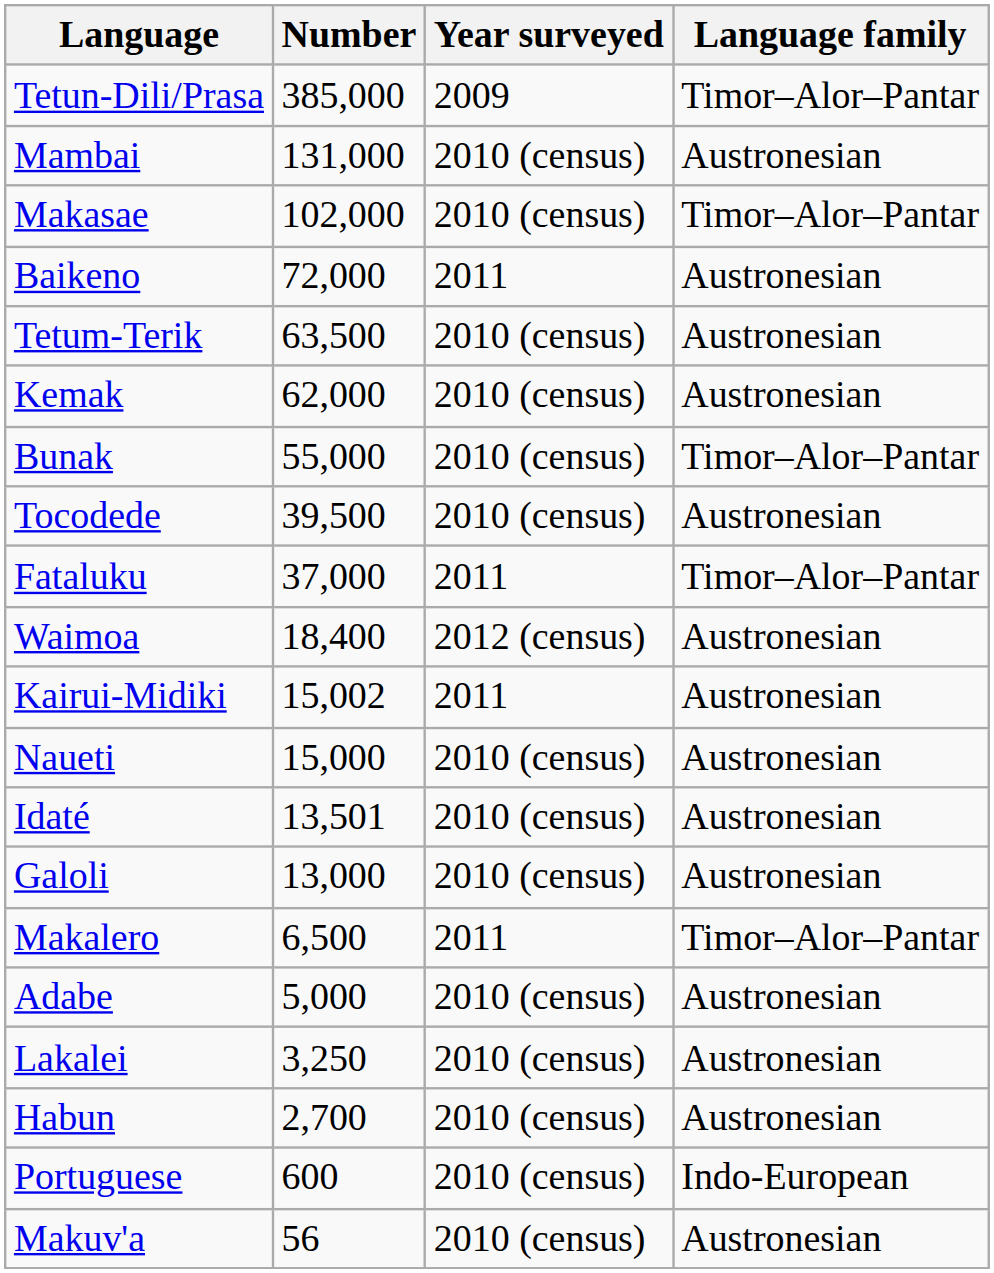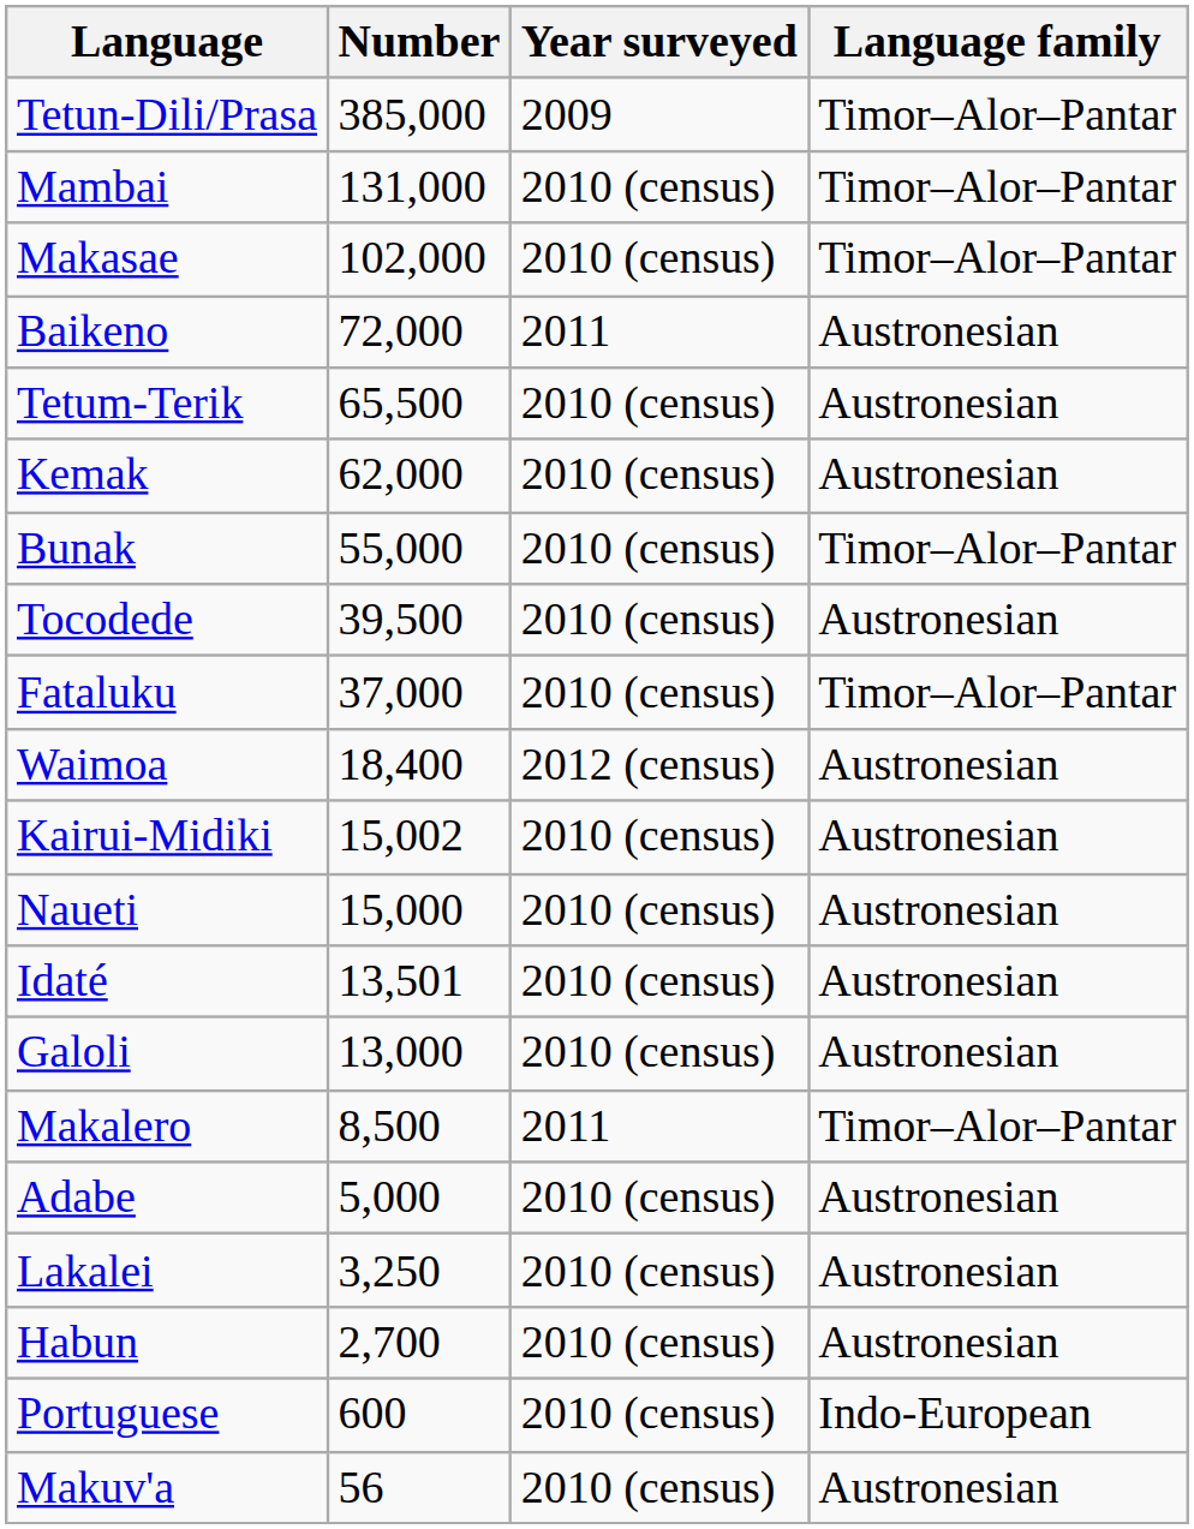 <table class="wikitable sortable">
 <tr>
 <th>Language</th>
 <th>Number</th>
 <th>Year surveyed</th>
 <th>Language family</th>
 </tr>
 <tr>
 <td><a href='#'>Tetun-Dili/Prasa</a></td>
 <td>385,000</td>
 <td>2009</td>
 <td>Timor–Alor–Pantar</td>
 </tr>
 <tr>
 <td><a href='#'>Mambai</a></td>
 <td>131,000</td>
 <td>2010 (census)</td>
-<td>Austronesian</td>
+<td>Timor–Alor–Pantar</td>
 </tr>
 <tr>
 <td><a href='#'>Makasae</a></td>
 <td>102,000</td>
 <td>2010 (census)</td>
 <td>Timor–Alor–Pantar</td>
 </tr>
 <tr>
 <td><a href='#'>Baikeno</a></td>
 <td>72,000</td>
 <td>2011</td>
 <td>Austronesian</td>
 </tr>
 <tr>
 <td><a href='#'>Tetum-Terik</a></td>
-<td>63,500</td>
+<td>65,500</td>
 <td>2010 (census)</td>
 <td>Austronesian</td>
 </tr>
 <tr>
 <td><a href='#'>Kemak</a></td>
 <td>62,000</td>
 <td>2010 (census)</td>
 <td>Austronesian</td>
 </tr>
 <tr>
 <td><a href='#'>Bunak</a></td>
 <td>55,000</td>
 <td>2010 (census)</td>
 <td>Timor–Alor–Pantar</td>
 </tr>
 <tr>
 <td><a href='#'>Tocodede</a></td>
 <td>39,500</td>
 <td>2010 (census)</td>
 <td>Austronesian</td>
 </tr>
 <tr>
 <td><a href='#'>Fataluku</a></td>
 <td>37,000</td>
-<td>2011</td>
+<td>2010 (census)</td>
 <td>Timor–Alor–Pantar</td>
 </tr>
 <tr>
 <td><a href='#'>Waimoa</a></td>
 <td>18,400</td>
 <td>2012 (census)</td>
 <td>Austronesian</td>
 </tr>
 <tr>
 <td><a href='#'>Kairui-Midiki</a></td>
 <td>15,002</td>
-<td>2011</td>
+<td>2010 (census)</td>
 <td>Austronesian</td>
 </tr>
 <tr>
 <td><a href='#'>Naueti</a></td>
 <td>15,000</td>
 <td>2010 (census)</td>
 <td>Austronesian</td>
 </tr>
 <tr>
 <td><a href='#'>Idaté</a></td>
 <td>13,501</td>
 <td>2010 (census)</td>
 <td>Austronesian</td>
 </tr>
 <tr>
 <td><a href='#'>Galoli</a></td>
 <td>13,000</td>
 <td>2010 (census)</td>
 <td>Austronesian</td>
 </tr>
 <tr>
 <td><a href='#'>Makalero</a></td>
-<td>6,500</td>
+<td>8,500</td>
 <td>2011</td>
 <td>Timor–Alor–Pantar</td>
 </tr>
 <tr>
 <td><a href='#'>Adabe</a></td>
 <td>5,000</td>
 <td>2010 (census)</td>
 <td>Austronesian</td>
 </tr>
 <tr>
 <td><a href='#'>Lakalei</a></td>
 <td>3,250</td>
 <td>2010 (census)</td>
 <td>Austronesian</td>
 </tr>
 <tr>
 <td><a href='#'>Habun</a></td>
 <td>2,700</td>
 <td>2010 (census)</td>
 <td>Austronesian</td>
 </tr>
 <tr>
 <td><a href='#'>Portuguese</a></td>
 <td>600</td>
 <td>2010 (census)</td>
 <td>Indo-European</td>
 </tr>
 <tr>
 <td><a href='#'>Makuv'a</a></td>
 <td>56</td>
 <td>2010 (census)</td>
 <td>Austronesian</td>
 </tr>
 <tr>
 </tr>
 </table>
